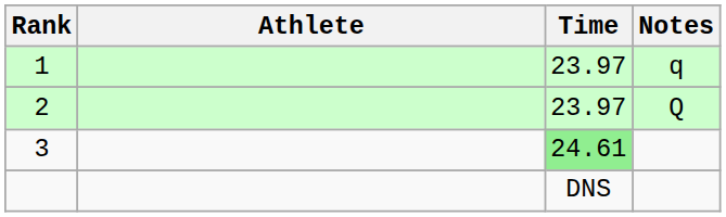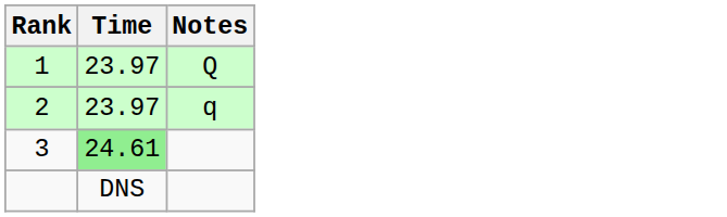 <table class="wikitable" style="text-align:center">
 <tr>
 <th>Rank</th>
-<th Style="width:18em">Athlete</th>
 <th>Time</th>
 <th>Notes</th>
 </tr>
 <tr style="background:#cfc">
 <td>1</td>
-<td style="text-align:left"></td>
+<td>23.97</td>
+<td>Q</td>
+</tr>
+<tr style="background:#cfc">
+<td>2</td>
 <td>23.97</td>
 <td>q</td>
 </tr>
-<tr style="background:#cfc">
-<td>2</td>
-<td style="text-align:left"></td>
-<td>23.97</td>
-<td>Q</td>
-</tr>
 <tr>
 <td>3</td>
-<td style="text-align:left"></td>
 <td style="background: lightgreen;">24.61</td>
 <td></td>
 </tr>
 <tr>
 <td></td>
-<td style="text-align:left"></td>
 <td>DNS</td>
 <td></td>
 </tr>
 </table>
